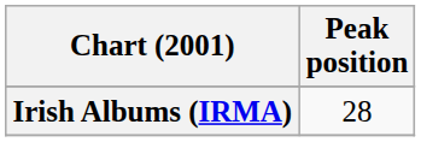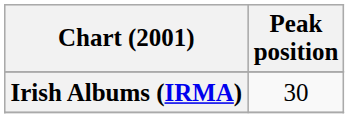 <table class="wikitable sortable plainrowheaders" style="text-align:center">
 <tr>
 <th scope="col">Chart (2001)</th>
 <th scope="col">Peak<br>position</th>
 </tr>
 <tr>
 </tr>
 <tr>
 </tr>
 <tr>
 </tr>
 <tr>
 <th scope="row">Irish Albums (<a href='#'>IRMA</a>)</th>
-<td style="text-align:center">28</td>
+<td style="text-align:center">30</td>
 </tr>
 <tr>
 </tr>
 <tr>
 </tr>
 <tr>
 </tr>
 <tr>
 </tr>
 </table>
